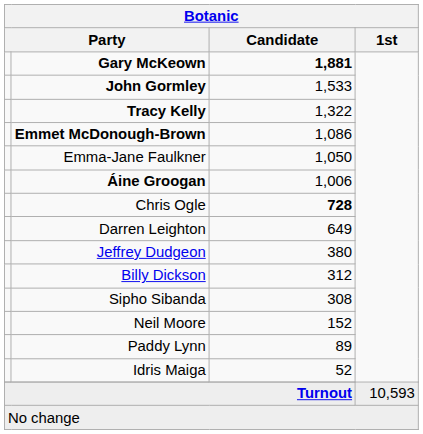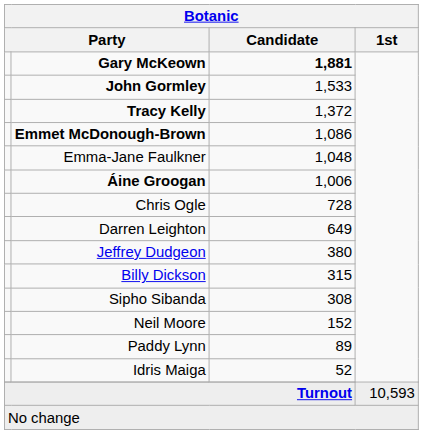 <table class="wikitable">
 <tr>
 <th colspan="4" align="center"><a href='#'>Botanic</a></th>
 </tr>
 <tr>
 <th colspan="2" align="center" width=200>Party</th>
 <th width=150>Candidate</th>
 <th width=60>1st </th>
 </tr>
 <tr>
 <td></td>
 <td align="right"><strong>Gary McKeown</strong></td>
 <td align="right"><strong>1,881</strong></td>
 </tr>
 <tr>
 <td></td>
 <td align="right"><strong>John Gormley</strong></td>
 <td align="right">1,533</td>
 </tr>
 <tr>
 <td></td>
 <td align="right"><strong>Tracy Kelly</strong></td>
-<td align="right">1,322</td>
+<td align="right">1,372</td>
 </tr>
 <tr>
 <td></td>
 <td align="right"><strong>Emmet McDonough-Brown</strong></td>
 <td align="right">1,086</td>
 </tr>
 <tr>
 <td></td>
 <td align="right">Emma-Jane Faulkner</td>
-<td align="right">1,050</td>
+<td align="right">1,048</td>
 </tr>
 <tr>
 <td></td>
 <td align="right"><strong>Áine Groogan</strong></td>
 <td align="right">1,006</td>
 </tr>
 <tr>
 <td></td>
 <td align="right">Chris Ogle</td>
-<td align="right"><strong>728</strong></td>
+<td align="right">728</td>
 </tr>
 <tr>
 <td></td>
 <td align="right">Darren Leighton</td>
 <td align="right">649</td>
 </tr>
 <tr>
 <td></td>
 <td align="right"><a href='#'>Jeffrey Dudgeon</a></td>
 <td align="right">380</td>
 </tr>
 <tr>
 <td></td>
 <td align="right"><a href='#'>Billy Dickson</a></td>
-<td align="right">312</td>
+<td align="right">315</td>
 </tr>
 <tr>
 <td></td>
 <td align="right">Sipho Sibanda</td>
 <td align="right">308</td>
 </tr>
 <tr>
 <td></td>
 <td align="right">Neil Moore</td>
 <td align="right">152</td>
 </tr>
 <tr>
 <td></td>
 <td align="right">Paddy Lynn</td>
 <td align="right">89</td>
 </tr>
 <tr>
 <td></td>
 <td align="right">Idris Maiga</td>
 <td align="right">52</td>
 </tr>
 <tr>
 </tr>
 <tr bgcolor="EEEEEE">
 <td colspan=3 align="right"><strong><a href='#'>Turnout</a></strong></td>
 <td align="right">10,593</td>
 </tr>
 <tr bgcolor="EEEEEE">
 <td colspan=4 bgcolor="EEEEEE">No change</td>
 </tr>
 </table>
